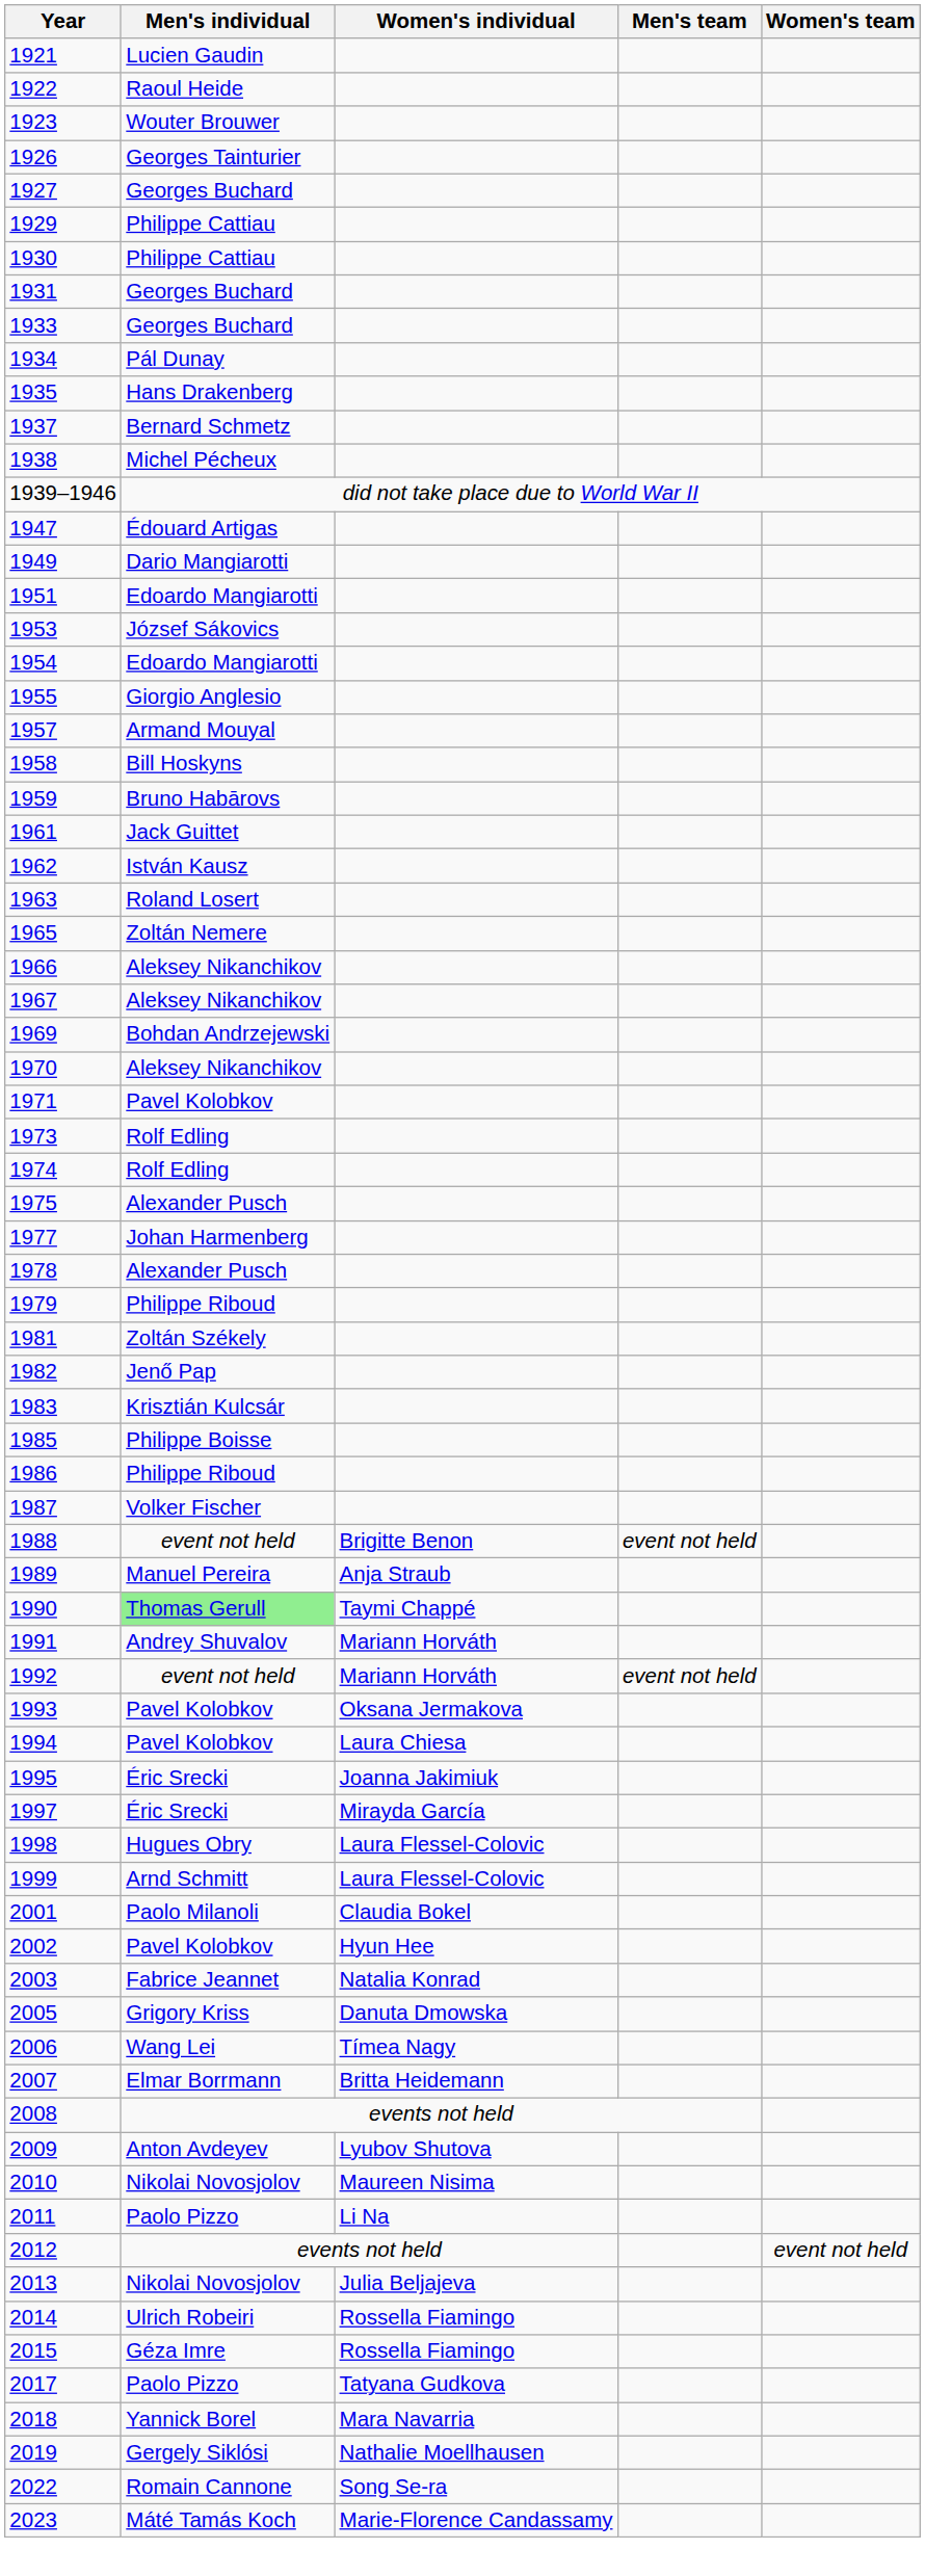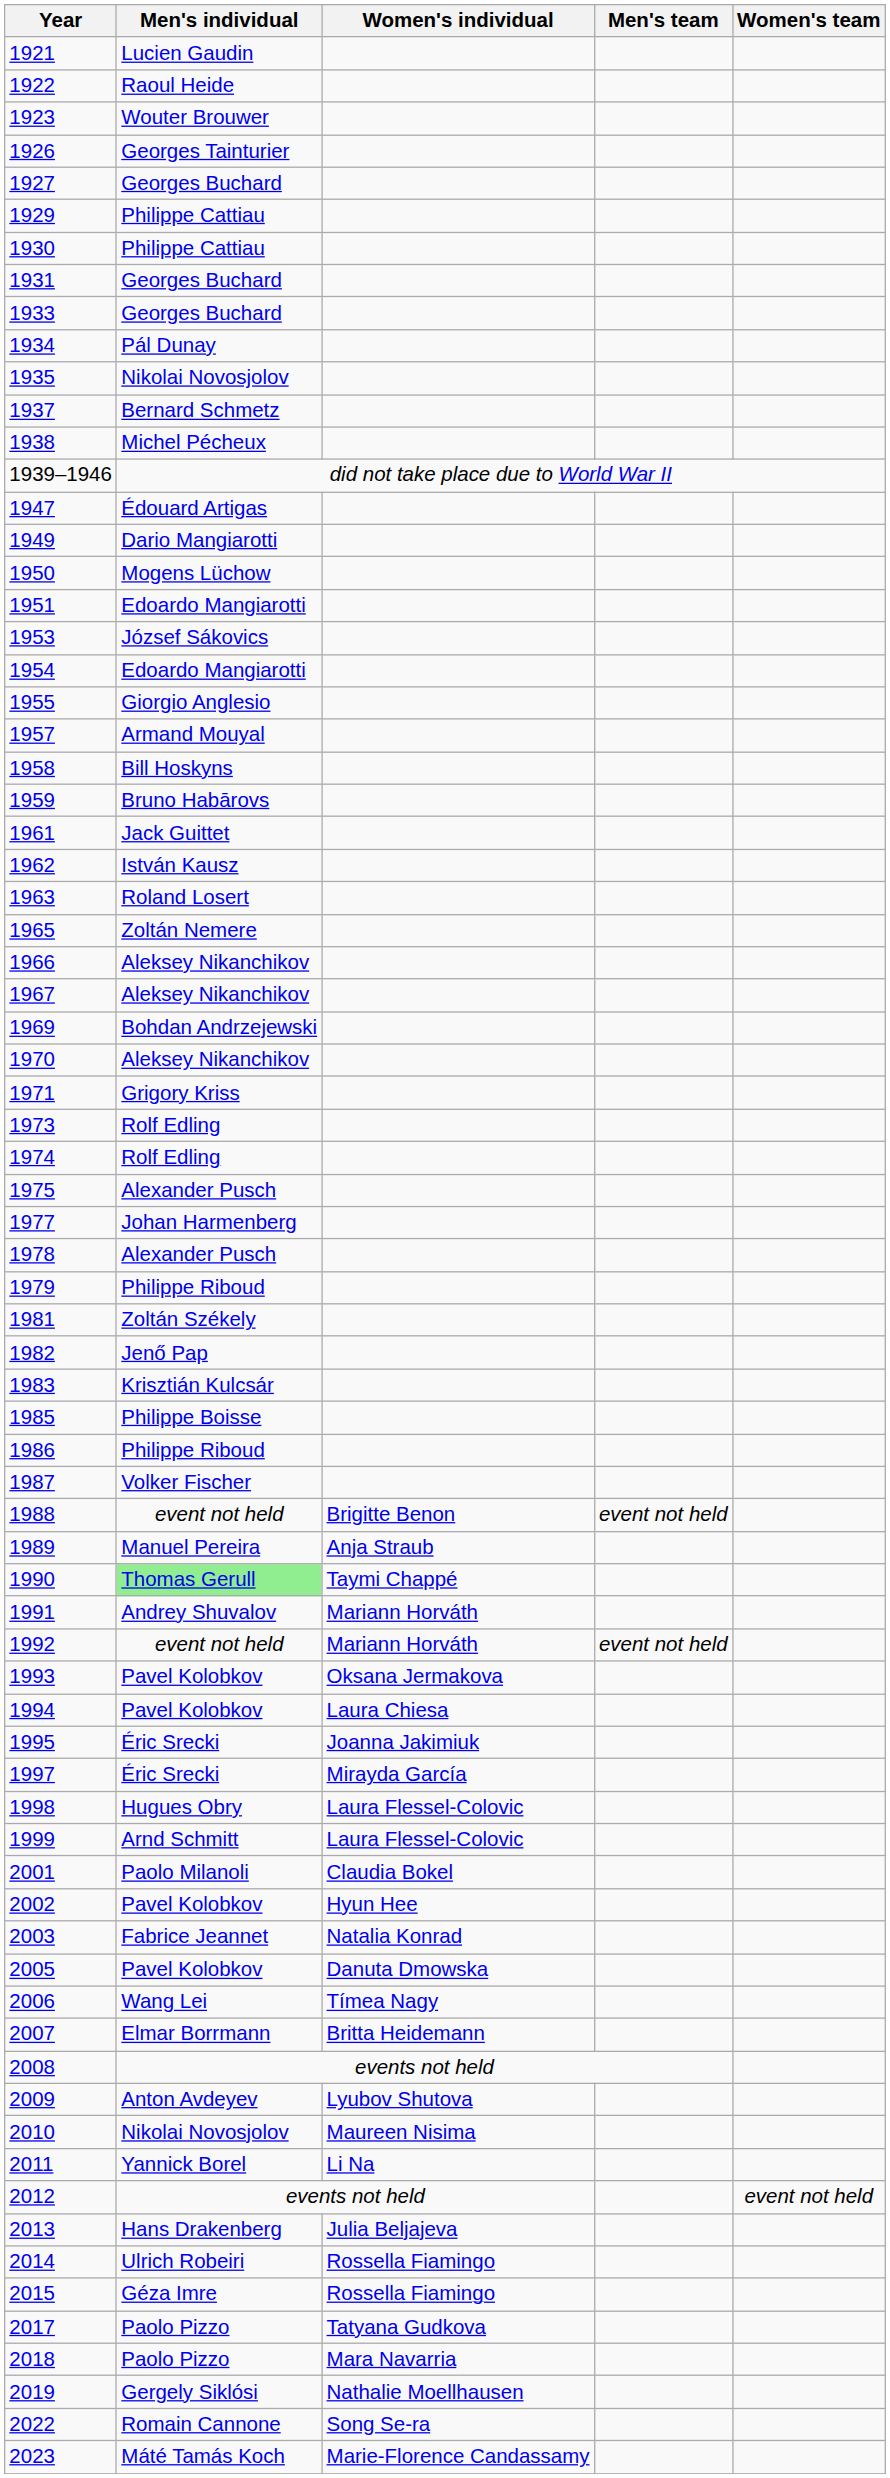 <table class="wikitable">
 <tr>
 <th>Year</th>
 <th>Men's individual</th>
 <th>Women's individual</th>
 <th>Men's team</th>
 <th>Women's team</th>
 </tr>
 <tr>
 <td><a href='#'>1921</a></td>
 <td> <a href='#'>Lucien Gaudin</a></td>
 <td></td>
 <td></td>
 <td></td>
 </tr>
 <tr>
 <td><a href='#'>1922</a></td>
 <td> <a href='#'>Raoul Heide</a></td>
 <td></td>
 <td></td>
 <td></td>
 </tr>
 <tr>
 <td><a href='#'>1923</a></td>
 <td> <a href='#'>Wouter Brouwer</a></td>
 <td></td>
 <td></td>
 <td></td>
 </tr>
 <tr>
 <td><a href='#'>1926</a></td>
 <td> <a href='#'>Georges Tainturier</a></td>
 <td></td>
 <td></td>
 <td></td>
 </tr>
 <tr>
 <td><a href='#'>1927</a></td>
 <td> <a href='#'>Georges Buchard</a></td>
 <td></td>
 <td></td>
 <td></td>
 </tr>
 <tr>
 <td><a href='#'>1929</a></td>
 <td> <a href='#'>Philippe Cattiau</a></td>
 <td></td>
 <td></td>
 <td></td>
 </tr>
 <tr>
 <td><a href='#'>1930</a></td>
 <td> <a href='#'>Philippe Cattiau</a></td>
 <td></td>
 <td></td>
 <td></td>
 </tr>
 <tr>
 <td><a href='#'>1931</a></td>
 <td> <a href='#'>Georges Buchard</a></td>
 <td></td>
 <td></td>
 <td></td>
 </tr>
 <tr>
 <td><a href='#'>1933</a></td>
 <td> <a href='#'>Georges Buchard</a></td>
 <td></td>
 <td></td>
 <td></td>
 </tr>
 <tr>
 <td><a href='#'>1934</a></td>
 <td> <a href='#'>Pál Dunay</a></td>
 <td></td>
 <td></td>
 <td></td>
 </tr>
 <tr>
 <td><a href='#'>1935</a></td>
-<td> <a href='#'>Hans Drakenberg</a></td>
+<td> <a href='#'>Nikolai Novosjolov</a></td>
 <td></td>
 <td></td>
 <td></td>
 </tr>
 <tr>
 <td><a href='#'>1937</a></td>
 <td> <a href='#'>Bernard Schmetz</a></td>
 <td></td>
 <td></td>
 <td></td>
 </tr>
 <tr>
 <td><a href='#'>1938</a></td>
 <td> <a href='#'>Michel Pécheux</a></td>
 <td></td>
 <td></td>
 <td></td>
 </tr>
 <tr>
 <td>1939–1946</td>
 <td colspan=4 align="center"><em>did not take place due to <a href='#'>World War II</a></em></td>
 </tr>
 <tr>
 <td><a href='#'>1947</a></td>
 <td> <a href='#'>Édouard Artigas</a></td>
 <td></td>
 <td></td>
 <td></td>
 </tr>
 <tr>
 <td><a href='#'>1949</a></td>
 <td> <a href='#'>Dario Mangiarotti</a></td>
+<td></td>
+<td></td>
+<td></td>
+</tr>
+<tr>
+<td><a href='#'>1950</a></td>
+<td> <a href='#'>Mogens Lüchow</a></td>
 <td></td>
 <td></td>
 <td></td>
 </tr>
 <tr>
 <td><a href='#'>1951</a></td>
 <td> <a href='#'>Edoardo Mangiarotti</a></td>
 <td></td>
 <td></td>
 <td></td>
 </tr>
 <tr>
 <td><a href='#'>1953</a></td>
 <td> <a href='#'>József Sákovics</a></td>
 <td></td>
 <td></td>
 <td></td>
 </tr>
 <tr>
 <td><a href='#'>1954</a></td>
 <td> <a href='#'>Edoardo Mangiarotti</a></td>
 <td></td>
 <td></td>
 <td></td>
 </tr>
 <tr>
 <td><a href='#'>1955</a></td>
 <td> <a href='#'>Giorgio Anglesio</a></td>
 <td></td>
 <td></td>
 <td></td>
 </tr>
 <tr>
 <td><a href='#'>1957</a></td>
 <td> <a href='#'>Armand Mouyal</a></td>
 <td></td>
 <td></td>
 <td></td>
 </tr>
 <tr>
 <td><a href='#'>1958</a></td>
 <td> <a href='#'>Bill Hoskyns</a></td>
 <td></td>
 <td></td>
 <td></td>
 </tr>
 <tr>
 <td><a href='#'>1959</a></td>
 <td> <a href='#'>Bruno Habārovs</a></td>
 <td></td>
 <td></td>
 <td></td>
 </tr>
 <tr>
 <td><a href='#'>1961</a></td>
 <td> <a href='#'>Jack Guittet</a></td>
 <td></td>
 <td></td>
 <td></td>
 </tr>
 <tr>
 <td><a href='#'>1962</a></td>
 <td> <a href='#'>István Kausz</a></td>
 <td></td>
 <td></td>
 <td></td>
 </tr>
 <tr>
 <td><a href='#'>1963</a></td>
 <td> <a href='#'>Roland Losert</a></td>
 <td></td>
 <td></td>
 <td></td>
 </tr>
 <tr>
 <td><a href='#'>1965</a></td>
 <td> <a href='#'>Zoltán Nemere</a></td>
 <td></td>
 <td></td>
 <td></td>
 </tr>
 <tr>
 <td><a href='#'>1966</a></td>
 <td> <a href='#'>Aleksey Nikanchikov</a></td>
 <td></td>
 <td></td>
 <td></td>
 </tr>
 <tr>
 <td><a href='#'>1967</a></td>
 <td> <a href='#'>Aleksey Nikanchikov</a></td>
 <td></td>
 <td></td>
 <td></td>
 </tr>
 <tr>
 <td><a href='#'>1969</a></td>
 <td> <a href='#'>Bohdan Andrzejewski</a></td>
 <td></td>
 <td></td>
 <td></td>
 </tr>
 <tr>
 <td><a href='#'>1970</a></td>
 <td> <a href='#'>Aleksey Nikanchikov</a></td>
 <td></td>
 <td></td>
 <td></td>
 </tr>
 <tr>
 <td><a href='#'>1971</a></td>
-<td> <a href='#'>Pavel Kolobkov</a></td>
+<td> <a href='#'>Grigory Kriss</a></td>
 <td></td>
 <td></td>
 <td></td>
 </tr>
 <tr>
 <td><a href='#'>1973</a></td>
 <td> <a href='#'>Rolf Edling</a></td>
 <td></td>
 <td></td>
 <td></td>
 </tr>
 <tr>
 <td><a href='#'>1974</a></td>
 <td> <a href='#'>Rolf Edling</a></td>
 <td></td>
 <td></td>
 <td></td>
 </tr>
 <tr>
 <td><a href='#'>1975</a></td>
 <td> <a href='#'>Alexander Pusch</a></td>
 <td></td>
 <td></td>
 <td></td>
 </tr>
 <tr>
 <td><a href='#'>1977</a></td>
 <td> <a href='#'>Johan Harmenberg</a></td>
 <td></td>
 <td></td>
 <td></td>
 </tr>
 <tr>
 <td><a href='#'>1978</a></td>
 <td> <a href='#'>Alexander Pusch</a></td>
 <td></td>
 <td></td>
 <td></td>
 </tr>
 <tr>
 <td><a href='#'>1979</a></td>
 <td> <a href='#'>Philippe Riboud</a></td>
 <td></td>
 <td></td>
 <td></td>
 </tr>
 <tr>
 <td><a href='#'>1981</a></td>
 <td> <a href='#'>Zoltán Székely</a></td>
 <td></td>
 <td></td>
 <td></td>
 </tr>
 <tr>
 <td><a href='#'>1982</a></td>
 <td> <a href='#'>Jenő Pap</a></td>
 <td></td>
 <td></td>
 <td></td>
 </tr>
 <tr>
 <td><a href='#'>1983</a></td>
 <td> <a href='#'>Krisztián Kulcsár</a></td>
 <td></td>
 <td></td>
 <td></td>
 </tr>
 <tr>
 <td><a href='#'>1985</a></td>
 <td> <a href='#'>Philippe Boisse</a></td>
 <td></td>
 <td></td>
 <td></td>
 </tr>
 <tr>
 <td><a href='#'>1986</a></td>
 <td> <a href='#'>Philippe Riboud</a></td>
 <td></td>
 <td></td>
 <td></td>
 </tr>
 <tr>
 <td><a href='#'>1987</a></td>
 <td> <a href='#'>Volker Fischer</a></td>
 <td></td>
 <td></td>
 <td></td>
 </tr>
 <tr>
 <td><a href='#'>1988</a></td>
 <td align=center><em>event not held</em></td>
 <td> <a href='#'>Brigitte Benon</a></td>
 <td align=center><em>event not held</em></td>
 <td></td>
 </tr>
 <tr>
 <td><a href='#'>1989</a></td>
 <td> <a href='#'>Manuel Pereira</a></td>
 <td> <a href='#'>Anja Straub</a></td>
 <td></td>
 <td></td>
 </tr>
 <tr>
 <td><a href='#'>1990</a></td>
 <td style="background: lightgreen;"> <a href='#'>Thomas Gerull</a></td>
 <td> <a href='#'>Taymi Chappé</a></td>
 <td></td>
 <td></td>
 </tr>
 <tr>
 <td><a href='#'>1991</a></td>
 <td> <a href='#'>Andrey Shuvalov</a></td>
 <td> <a href='#'>Mariann Horváth</a></td>
 <td></td>
 <td></td>
 </tr>
 <tr>
 <td><a href='#'>1992</a></td>
 <td align=center><em>event not held</em></td>
 <td> <a href='#'>Mariann Horváth</a></td>
 <td align=center><em>event not held</em></td>
 <td></td>
 </tr>
 <tr>
 <td><a href='#'>1993</a></td>
 <td> <a href='#'>Pavel Kolobkov</a></td>
 <td> <a href='#'>Oksana Jermakova</a></td>
 <td></td>
 <td></td>
 </tr>
 <tr>
 <td><a href='#'>1994</a></td>
 <td> <a href='#'>Pavel Kolobkov</a></td>
 <td> <a href='#'>Laura Chiesa</a></td>
 <td></td>
 <td></td>
 </tr>
 <tr>
 <td><a href='#'>1995</a></td>
 <td> <a href='#'>Éric Srecki</a></td>
 <td> <a href='#'>Joanna Jakimiuk</a></td>
 <td></td>
 <td></td>
 </tr>
 <tr>
 <td><a href='#'>1997</a></td>
 <td> <a href='#'>Éric Srecki</a></td>
 <td> <a href='#'>Mirayda García</a></td>
 <td></td>
 <td></td>
 </tr>
 <tr>
 <td><a href='#'>1998</a></td>
 <td> <a href='#'>Hugues Obry</a></td>
 <td> <a href='#'>Laura Flessel-Colovic</a></td>
 <td></td>
 <td></td>
 </tr>
 <tr>
 <td><a href='#'>1999</a></td>
 <td> <a href='#'>Arnd Schmitt</a></td>
 <td> <a href='#'>Laura Flessel-Colovic</a></td>
 <td></td>
 <td></td>
 </tr>
 <tr>
 <td><a href='#'>2001</a></td>
 <td> <a href='#'>Paolo Milanoli</a></td>
 <td> <a href='#'>Claudia Bokel</a></td>
 <td></td>
 <td></td>
 </tr>
 <tr>
 <td><a href='#'>2002</a></td>
 <td> <a href='#'>Pavel Kolobkov</a></td>
 <td> <a href='#'>Hyun Hee</a></td>
 <td></td>
 <td></td>
 </tr>
 <tr>
 <td><a href='#'>2003</a></td>
 <td> <a href='#'>Fabrice Jeannet</a></td>
 <td> <a href='#'>Natalia Konrad</a></td>
 <td></td>
 <td></td>
 </tr>
 <tr>
 <td><a href='#'>2005</a></td>
-<td> <a href='#'>Grigory Kriss</a></td>
+<td> <a href='#'>Pavel Kolobkov</a></td>
 <td> <a href='#'>Danuta Dmowska</a></td>
 <td></td>
 <td></td>
 </tr>
 <tr>
 <td><a href='#'>2006</a></td>
 <td> <a href='#'>Wang Lei</a></td>
 <td> <a href='#'>Tímea Nagy</a></td>
 <td></td>
 <td></td>
 </tr>
 <tr>
 <td><a href='#'>2007</a></td>
 <td> <a href='#'>Elmar Borrmann</a></td>
 <td> <a href='#'>Britta Heidemann</a></td>
 <td></td>
 <td></td>
 </tr>
 <tr>
 <td><a href='#'>2008</a></td>
 <td colspan=3 align=center><em>events not held</em></td>
 <td></td>
 </tr>
 <tr>
 <td><a href='#'>2009</a></td>
 <td> <a href='#'>Anton Avdeyev</a></td>
 <td> <a href='#'>Lyubov Shutova</a></td>
 <td></td>
 <td></td>
 </tr>
 <tr>
 <td><a href='#'>2010</a></td>
 <td> <a href='#'>Nikolai Novosjolov</a></td>
 <td> <a href='#'>Maureen Nisima</a></td>
 <td></td>
 <td></td>
 </tr>
 <tr>
 <td><a href='#'>2011</a></td>
-<td> <a href='#'>Paolo Pizzo</a></td>
+<td> <a href='#'>Yannick Borel</a></td>
 <td> <a href='#'>Li Na</a></td>
 <td></td>
 <td></td>
 </tr>
 <tr>
 <td><a href='#'>2012</a></td>
 <td colspan=2 align=center><em>events not held</em></td>
 <td></td>
 <td align=center><em>event not held</em></td>
 </tr>
 <tr>
 <td><a href='#'>2013</a></td>
-<td> <a href='#'>Nikolai Novosjolov</a></td>
+<td> <a href='#'>Hans Drakenberg</a></td>
 <td> <a href='#'>Julia Beljajeva</a></td>
 <td></td>
 <td></td>
 </tr>
 <tr>
 <td><a href='#'>2014</a></td>
 <td> <a href='#'>Ulrich Robeiri</a></td>
 <td> <a href='#'>Rossella Fiamingo</a></td>
 <td></td>
 <td></td>
 </tr>
 <tr>
 <td><a href='#'>2015</a></td>
 <td> <a href='#'>Géza Imre</a></td>
 <td> <a href='#'>Rossella Fiamingo</a></td>
 <td></td>
 <td></td>
 </tr>
 <tr>
 <td><a href='#'>2017</a></td>
 <td> <a href='#'>Paolo Pizzo</a></td>
 <td> <a href='#'>Tatyana Gudkova</a></td>
 <td></td>
 <td></td>
 </tr>
 <tr>
 <td><a href='#'>2018</a></td>
-<td> <a href='#'>Yannick Borel</a></td>
+<td> <a href='#'>Paolo Pizzo</a></td>
 <td> <a href='#'>Mara Navarria</a></td>
 <td></td>
 <td></td>
 </tr>
 <tr>
 <td><a href='#'>2019</a></td>
 <td> <a href='#'>Gergely Siklósi</a></td>
 <td> <a href='#'>Nathalie Moellhausen</a></td>
 <td></td>
 <td></td>
 </tr>
 <tr>
 <td><a href='#'>2022</a></td>
 <td> <a href='#'>Romain Cannone</a></td>
 <td> <a href='#'>Song Se-ra</a></td>
 <td></td>
 <td></td>
 </tr>
 <tr>
 <td><a href='#'>2023</a></td>
 <td> <a href='#'>Máté Tamás Koch</a></td>
 <td> <a href='#'>Marie-Florence Candassamy</a></td>
 <td></td>
 <td></td>
 </tr>
 </table>
